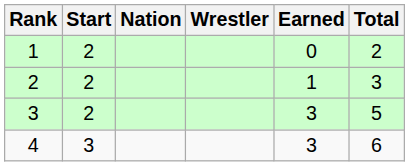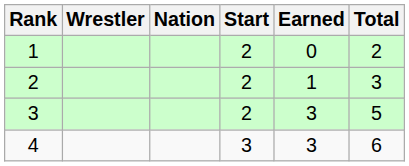 <table class="wikitable sortable" style="text-align:center;">
 <tr>
 <th>Rank</th>
+<th>Wrestler</th>
+<th>Nation</th>
 <th>Start</th>
-<th>Nation</th>
-<th>Wrestler</th>
 <th>Earned</th>
 <th>Total</th>
 </tr>
 <tr style="background:#cfc;">
 <td>1</td>
-<td>2</td>
 <td align=left></td>
 <td align=left></td>
+<td>2</td>
 <td>0</td>
 <td>2</td>
 </tr>
 <tr style="background:#cfc;">
 <td>2</td>
-<td>2</td>
 <td align=left></td>
 <td align=left></td>
+<td>2</td>
 <td>1</td>
 <td>3</td>
 </tr>
 <tr style="background:#cfc;">
 <td>3</td>
-<td>2</td>
 <td align=left></td>
 <td align=left></td>
+<td>2</td>
 <td>3</td>
 <td>5</td>
 </tr>
 <tr>
 <td>4</td>
-<td>3</td>
 <td align=left></td>
 <td align=left></td>
+<td>3</td>
 <td>3</td>
 <td>6</td>
 </tr>
 </table>
